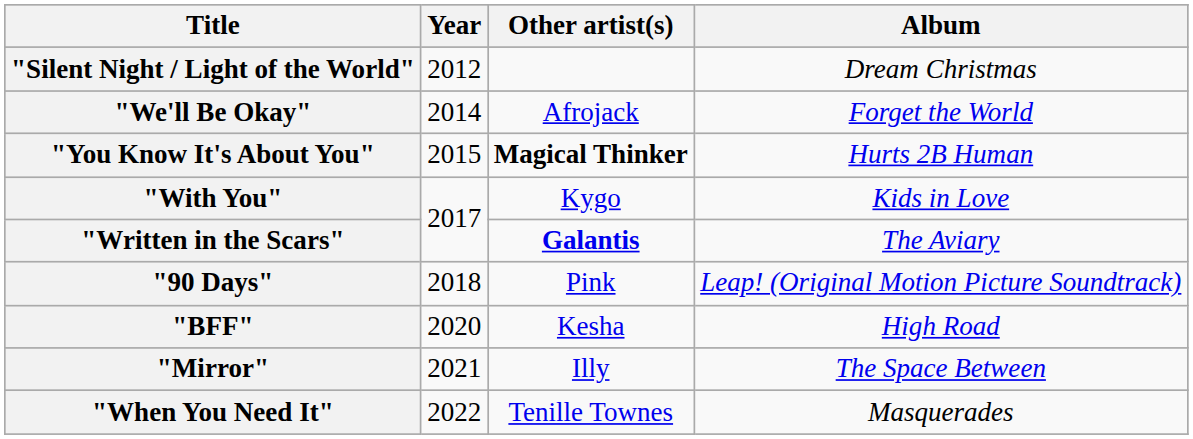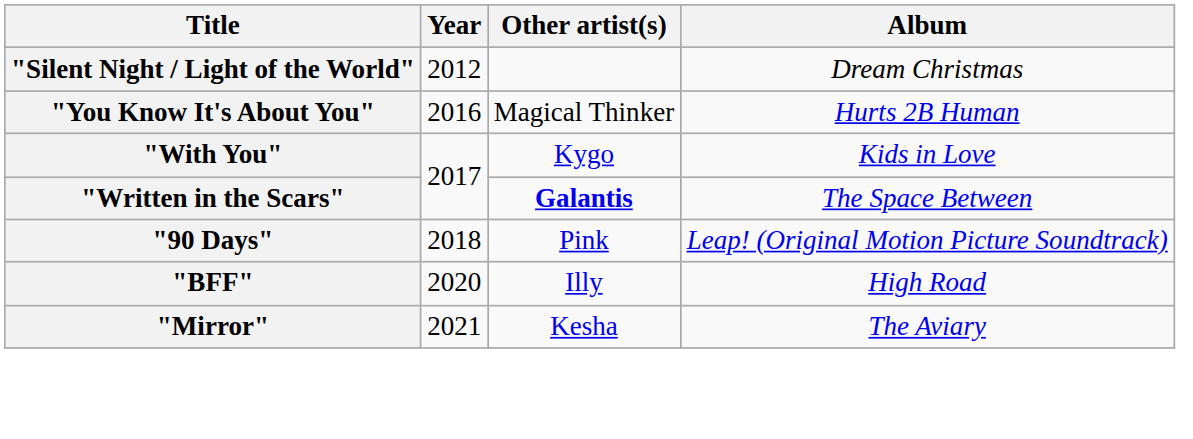 <table class="wikitable plainrowheaders" style="text-align:center;">
 <tr>
 <th rowspan="1">Title</th>
 <th rowspan="1">Year</th>
 <th rowspan="1">Other artist(s)</th>
 <th rowspan="1">Album</th>
 </tr>
 <tr>
 <th scope="row">"Silent Night / Light of the World"</th>
 <td>2012</td>
 <td></td>
 <td><em>Dream Christmas</em></td>
 </tr>
 <tr>
-<th scope="row">"We'll Be Okay"</th>
-<td>2014</td>
-<td><a href='#'>Afrojack</a></td>
-<td><em><a href='#'>Forget the World</a></em></td>
-</tr>
-<tr>
 <th scope="row">"You Know It's About You"</th>
-<td>2015</td>
-<td><strong>Magical Thinker</strong></td>
+<td>2016</td>
+<td>Magical Thinker</td>
 <td><em><a href='#'>Hurts 2B Human</a></em></td>
 </tr>
 <tr>
 <th scope="row">"With You"</th>
 <td rowspan="2">2017</td>
 <td><a href='#'>Kygo</a></td>
 <td><em><a href='#'>Kids in Love</a></em></td>
 </tr>
 <tr>
 <th scope="row">"Written in the Scars"</th>
 <td><strong><a href='#'>Galantis</a></strong></td>
-<td><em><a href='#'>The Aviary</a></em></td>
+<td><em><a href='#'>The Space Between</a></em></td>
 </tr>
 <tr>
 <th scope="row">"90 Days"</th>
 <td>2018</td>
 <td><a href='#'>Pink</a></td>
 <td><em><a href='#'>Leap! (Original Motion Picture Soundtrack)</a></em></td>
 </tr>
 <tr>
 <th scope="row">"BFF"</th>
 <td>2020</td>
-<td><a href='#'>Kesha</a></td>
+<td><a href='#'>Illy</a></td>
 <td><em><a href='#'>High Road</a></em></td>
 </tr>
 <tr>
 <th scope="row">"Mirror"</th>
 <td>2021</td>
-<td><a href='#'>Illy</a></td>
-<td><em><a href='#'>The Space Between</a></em></td>
-</tr>
-<tr>
-<th scope="row">"When You Need It"</th>
-<td>2022</td>
-<td><a href='#'>Tenille Townes</a></td>
-<td><em>Masquerades</em></td>
+<td><a href='#'>Kesha</a></td>
+<td><em><a href='#'>The Aviary</a></em></td>
 </tr>
 </table>
